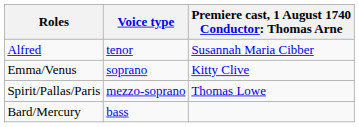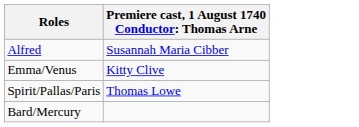 <table class="wikitable">
 <tr>
 <th>Roles</th>
-<th><a href='#'>Voice type</a></th>
 <th>Premiere cast, 1 August 1740<br><a href='#'>Conductor</a>: Thomas Arne</th>
 </tr>
 <tr>
 <td><a href='#'>Alfred</a></td>
-<td><a href='#'>tenor</a></td>
 <td><a href='#'>Susannah Maria Cibber</a></td>
 </tr>
 <tr>
 <td>Emma/Venus</td>
-<td><a href='#'>soprano</a></td>
 <td><a href='#'>Kitty Clive</a></td>
 </tr>
 <tr>
 <td>Spirit/Pallas/Paris</td>
-<td><a href='#'>mezzo-soprano</a></td>
 <td><a href='#'>Thomas Lowe</a></td>
 </tr>
 <tr>
 <td>Bard/Mercury</td>
-<td><a href='#'>bass</a></td>
 <td></td>
 </tr>
 </table>
